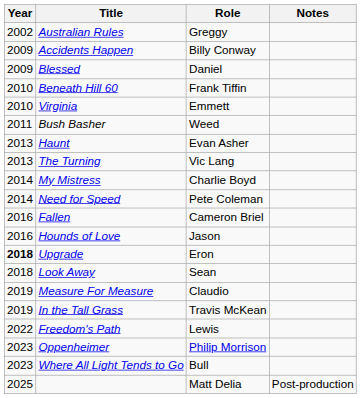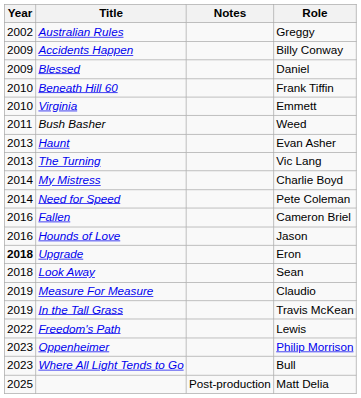 <table class="wikitable sortable">
 <tr>
 <th>Year</th>
 <th>Title</th>
+<th class="unsortable">Notes</th>
 <th>Role</th>
-<th class="unsortable">Notes</th>
 </tr>
 <tr>
 <td>2002</td>
 <td><em><a href='#'>Australian Rules</a></em></td>
+<td></td>
 <td>Greggy</td>
-<td></td>
 </tr>
 <tr>
 <td>2009</td>
 <td><em><a href='#'>Accidents Happen</a></em></td>
+<td></td>
 <td>Billy Conway</td>
-<td></td>
 </tr>
 <tr>
 <td>2009</td>
 <td><em><a href='#'>Blessed</a></em></td>
+<td></td>
 <td>Daniel</td>
-<td></td>
 </tr>
 <tr>
 <td>2010</td>
 <td><em><a href='#'>Beneath Hill 60</a></em></td>
+<td></td>
 <td>Frank Tiffin</td>
-<td></td>
 </tr>
 <tr>
 <td>2010</td>
 <td><em><a href='#'>Virginia</a></em></td>
+<td></td>
 <td>Emmett</td>
-<td></td>
 </tr>
 <tr>
 <td>2011</td>
 <td><em>Bush Basher</em></td>
+<td></td>
 <td>Weed</td>
-<td></td>
 </tr>
 <tr>
 <td>2013</td>
 <td><em><a href='#'>Haunt</a></em></td>
+<td></td>
 <td>Evan Asher</td>
-<td></td>
 </tr>
 <tr>
 <td>2013</td>
 <td><em><a href='#'>The Turning</a></em></td>
+<td></td>
 <td>Vic Lang</td>
-<td></td>
 </tr>
 <tr>
 <td>2014</td>
 <td><em><a href='#'>My Mistress</a></em></td>
+<td></td>
 <td>Charlie Boyd</td>
-<td></td>
 </tr>
 <tr>
 <td>2014</td>
 <td><em><a href='#'>Need for Speed</a></em></td>
+<td></td>
 <td>Pete Coleman</td>
-<td></td>
 </tr>
 <tr>
 <td>2016</td>
 <td><em><a href='#'>Fallen</a></em></td>
+<td></td>
 <td>Cameron Briel</td>
-<td></td>
 </tr>
 <tr>
 <td>2016</td>
 <td><em><a href='#'>Hounds of Love</a></em></td>
+<td></td>
 <td>Jason</td>
-<td></td>
 </tr>
 <tr>
 <td><strong>2018</strong></td>
 <td><em><a href='#'>Upgrade</a></em></td>
+<td></td>
 <td>Eron</td>
-<td></td>
 </tr>
 <tr>
 <td>2018</td>
 <td><em><a href='#'>Look Away</a></em></td>
+<td></td>
 <td>Sean</td>
-<td></td>
 </tr>
 <tr>
 <td>2019</td>
 <td><em><a href='#'>Measure For Measure</a></em></td>
+<td></td>
 <td>Claudio</td>
-<td></td>
 </tr>
 <tr>
 <td>2019</td>
 <td><em><a href='#'>In the Tall Grass</a></em></td>
+<td></td>
 <td>Travis McKean</td>
-<td></td>
 </tr>
 <tr>
 <td>2022</td>
 <td><em><a href='#'>Freedom's Path</a></em></td>
+<td></td>
 <td>Lewis</td>
-<td></td>
 </tr>
 <tr>
 <td>2023</td>
 <td><em><a href='#'>Oppenheimer</a></em></td>
+<td></td>
 <td><a href='#'>Philip Morrison</a></td>
-<td></td>
 </tr>
 <tr>
 <td>2023</td>
 <td><em><a href='#'>Where All Light Tends to Go</a></em></td>
+<td></td>
 <td>Bull</td>
-<td></td>
 </tr>
 <tr>
 <td>2025</td>
 <td></td>
+<td>Post-production</td>
 <td>Matt Delia</td>
-<td>Post-production</td>
 </tr>
 </table>
